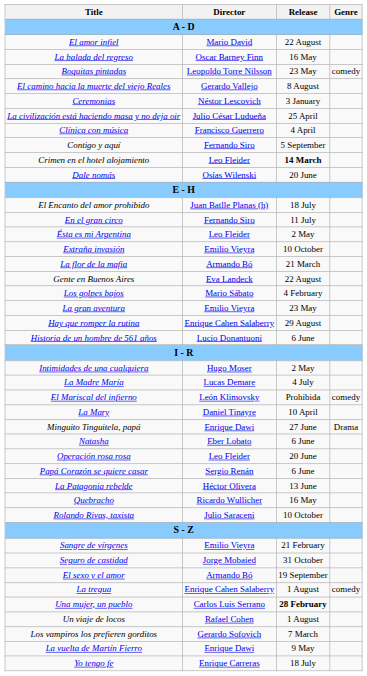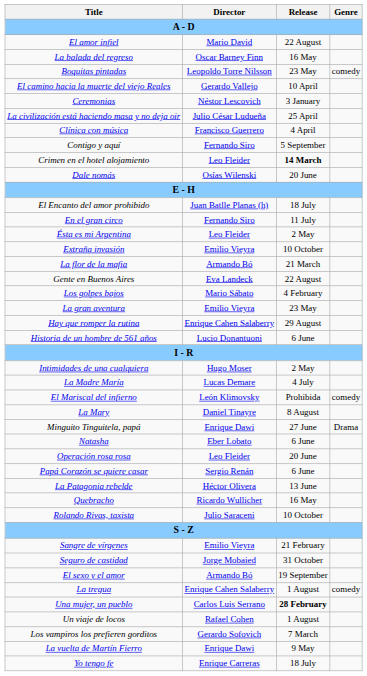 <table class="wikitable" style="margin:1em 0 1em 1em; text-align: center; font-size: 90%;">
 <tr>
 <th scope="col">Title</th>
 <th scope="col">Director</th>
 <th scope="col">Release</th>
 <th scope="col">Genre</th>
 </tr>
 <tr>
 <th colspan="4" style="background-color:#88ccff; font-size:110%;"><strong>A  -  D</strong></th>
 </tr>
 <tr>
 <td><em><a href='#'>El amor infiel</a></em></td>
 <td><a href='#'>Mario David</a></td>
 <td>22 August</td>
 <td></td>
 </tr>
 <tr>
 <td><em><a href='#'>La balada del regreso</a></em></td>
 <td><a href='#'>Oscar Barney Finn</a></td>
 <td>16 May</td>
 <td></td>
 </tr>
 <tr>
 <td><em><a href='#'>Boquitas pintadas</a></em></td>
 <td><a href='#'>Leopoldo Torre Nilsson</a></td>
 <td>23 May</td>
 <td>comedy</td>
 </tr>
 <tr>
 <td><em><a href='#'>El camino hacia la muerte del viejo Reales</a></em></td>
 <td><a href='#'>Gerardo Vallejo</a></td>
-<td>8 August</td>
+<td>10 April</td>
 <td></td>
 </tr>
 <tr>
 <td><em><a href='#'>Ceremonias</a></em></td>
 <td><a href='#'>Néstor Lescovich</a></td>
 <td>3 January</td>
 <td></td>
 </tr>
 <tr>
 <td><em><a href='#'>La civilización está haciendo masa y no deja oir</a></em></td>
 <td><a href='#'>Julio César Ludueña</a></td>
 <td>25 April</td>
 <td></td>
 </tr>
 <tr>
 <td><em><a href='#'>Clínica con música</a></em></td>
 <td><a href='#'>Francisco Guerrero</a></td>
 <td>4 April</td>
 <td></td>
 </tr>
 <tr>
 <td><em>Contigo y aquí</em></td>
 <td><a href='#'>Fernando Siro</a></td>
 <td>5 September</td>
 <td></td>
 </tr>
 <tr>
 <td><em>Crimen en el hotel alojamiento</em></td>
 <td><a href='#'>Leo Fleider</a></td>
 <td><strong>14 March</strong></td>
 <td></td>
 </tr>
 <tr>
 <td><em><a href='#'>Dale nomás</a></em></td>
 <td><a href='#'>Osías Wilenski</a></td>
 <td>20 June</td>
 <td></td>
 </tr>
 <tr>
 <th colspan="4" style="background-color:#88ccff; font-size:110%;"><strong>E  -  H</strong></th>
 </tr>
 <tr>
 <td><em>El Encanto del amor prohibido</em></td>
 <td><a href='#'>Juan Batlle Planas (h)</a></td>
 <td>18 July</td>
 <td></td>
 </tr>
 <tr>
 <td><em><a href='#'>En el gran circo</a></em></td>
 <td><a href='#'>Fernando Siro</a></td>
 <td>11 July</td>
 <td></td>
 </tr>
 <tr>
 <td><em><a href='#'>Ésta es mi Argentina</a></em></td>
 <td><a href='#'>Leo Fleider</a></td>
 <td>2 May</td>
 <td></td>
 </tr>
 <tr>
 <td><em><a href='#'>Extraña invasión</a></em></td>
 <td><a href='#'>Emilio Vieyra</a></td>
 <td>10 October</td>
 <td></td>
 </tr>
 <tr>
 <td><em><a href='#'>La flor de la mafia</a></em></td>
 <td><a href='#'>Armando Bó</a></td>
 <td>21 March</td>
 <td></td>
 </tr>
 <tr>
 <td><em>Gente en Buenos Aires</em></td>
 <td><a href='#'>Eva Landeck</a></td>
 <td>22 August</td>
 <td></td>
 </tr>
 <tr>
 <td><em><a href='#'>Los golpes bajos</a></em></td>
 <td><a href='#'>Mario Sábato</a></td>
 <td>4 February</td>
 <td></td>
 </tr>
 <tr>
 <td><em><a href='#'>La gran aventura</a></em></td>
 <td><a href='#'>Emilio Vieyra</a></td>
 <td>23 May</td>
 <td></td>
 </tr>
 <tr>
 <td><em><a href='#'>Hay que romper la rutina</a></em></td>
 <td><a href='#'>Enrique Cahen Salaberry</a></td>
 <td>29 August</td>
 <td></td>
 </tr>
 <tr>
 <td><em><a href='#'>Historia de un hombre de 561 años</a></em></td>
 <td><a href='#'>Lucio Donantuoni</a></td>
 <td>6 June</td>
 <td></td>
 </tr>
 <tr>
 <th colspan="4" style="background-color:#88ccff; font-size:110%;"><strong>I  -  R</strong></th>
 </tr>
 <tr>
 <td><em><a href='#'>Intimidades de una cualquiera</a></em></td>
 <td><a href='#'>Hugo Moser</a></td>
 <td>2 May</td>
 <td></td>
 </tr>
 <tr>
 <td><em><a href='#'>La Madre María</a></em></td>
 <td><a href='#'>Lucas Demare</a></td>
 <td>4 July</td>
 <td></td>
 </tr>
 <tr>
 <td><em><a href='#'>El Mariscal del infierno</a></em></td>
 <td><a href='#'>León Klimovsky</a></td>
 <td>Prohibida</td>
 <td>comedy</td>
 </tr>
 <tr>
 <td><em><a href='#'>La Mary</a></em></td>
 <td><a href='#'>Daniel Tinayre</a></td>
-<td>10 April</td>
+<td>8 August</td>
 <td></td>
 </tr>
 <tr>
 <td><em>Minguito Tinguitela, papá</em></td>
 <td><a href='#'>Enrique Dawi</a></td>
 <td>27 June</td>
 <td>Drama</td>
 </tr>
 <tr>
 <td><em><a href='#'>Natasha</a></em></td>
 <td><a href='#'>Eber Lobato</a></td>
 <td>6 June</td>
 <td></td>
 </tr>
 <tr>
 <td><em><a href='#'>Operación rosa rosa</a></em></td>
 <td><a href='#'>Leo Fleider</a></td>
 <td>20 June</td>
 <td></td>
 </tr>
 <tr>
 <td><em><a href='#'>Papá Corazón se quiere casar</a></em></td>
 <td><a href='#'>Sergio Renán</a></td>
 <td>6 June</td>
 <td></td>
 </tr>
 <tr>
 <td><em><a href='#'>La Patagonia rebelde</a></em></td>
 <td><a href='#'>Héctor Olivera</a></td>
 <td>13 June</td>
 <td></td>
 </tr>
 <tr>
 <td><em><a href='#'>Quebracho</a></em></td>
 <td><a href='#'>Ricardo Wullicher</a></td>
 <td>16 May</td>
 <td></td>
 </tr>
 <tr>
 <td><em><a href='#'>Rolando Rivas, taxista</a></em></td>
 <td><a href='#'>Julio Saraceni</a></td>
 <td>10 October</td>
 <td></td>
 </tr>
 <tr>
 <th colspan="4" style="background-color:#88ccff; font-size:110%;"><strong>S  -  Z</strong></th>
 </tr>
 <tr>
 <td><em><a href='#'>Sangre de vírgenes</a></em></td>
 <td><a href='#'>Emilio Vieyra</a></td>
 <td>21 February</td>
 <td></td>
 </tr>
 <tr>
 <td><em><a href='#'>Seguro de castidad</a></em></td>
 <td><a href='#'>Jorge Mobaied</a></td>
 <td>31 October</td>
 <td></td>
 </tr>
 <tr>
 <td><em><a href='#'>El sexo y el amor</a></em></td>
 <td><a href='#'>Armando Bó</a></td>
 <td>19 September</td>
 <td></td>
 </tr>
 <tr>
 <td><em><a href='#'>La tregua</a></em></td>
 <td><a href='#'>Enrique Cahen Salaberry</a></td>
 <td>1 August</td>
 <td>comedy</td>
 </tr>
 <tr>
 <td><em><a href='#'>Una mujer, un pueblo</a></em></td>
 <td><a href='#'>Carlos Luis Serrano</a></td>
 <td><strong>28 February</strong></td>
 <td></td>
 </tr>
 <tr>
 <td><em>Un viaje de locos</em></td>
 <td><a href='#'>Rafael Cohen</a></td>
 <td>1 August</td>
 <td></td>
 </tr>
 <tr>
 <td><em>Los vampiros los prefieren gorditos</em></td>
 <td><a href='#'>Gerardo Sofovich</a></td>
 <td>7 March</td>
 <td></td>
 </tr>
 <tr>
 <td><em><a href='#'>La vuelta de Martín Fierro</a></em></td>
 <td><a href='#'>Enrique Dawi</a></td>
 <td>9 May</td>
 <td></td>
 </tr>
 <tr>
 <td><em><a href='#'>Yo tengo fe</a></em></td>
 <td><a href='#'>Enrique Carreras</a></td>
 <td>18 July</td>
 <td></td>
 </tr>
 </table>
